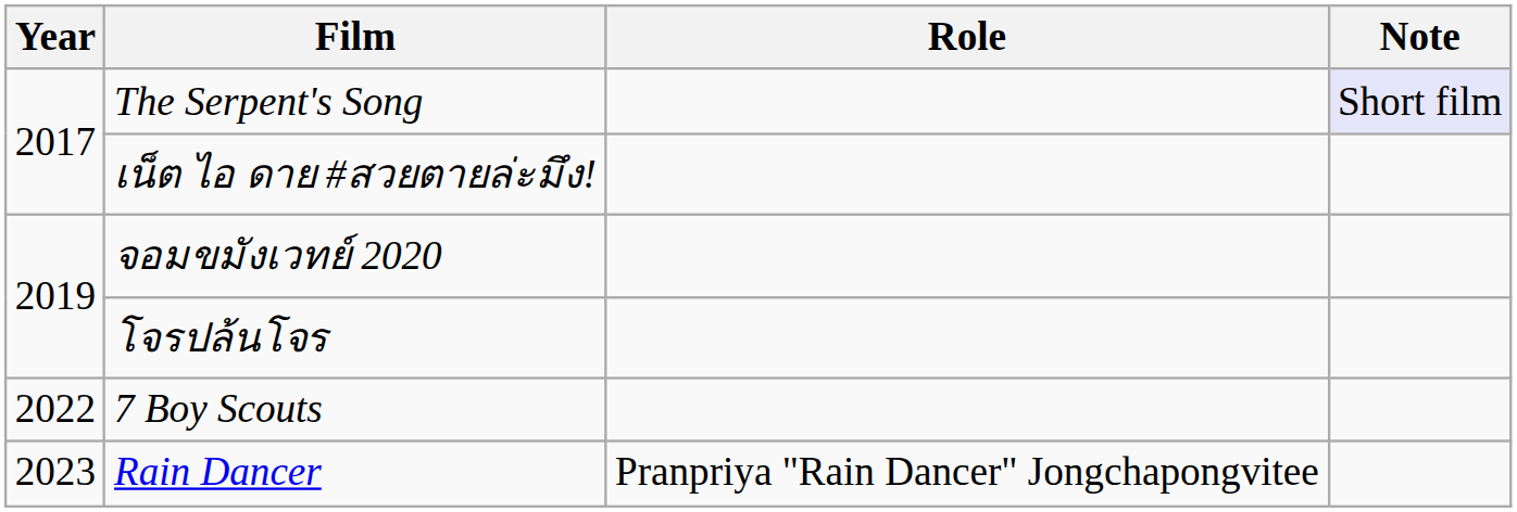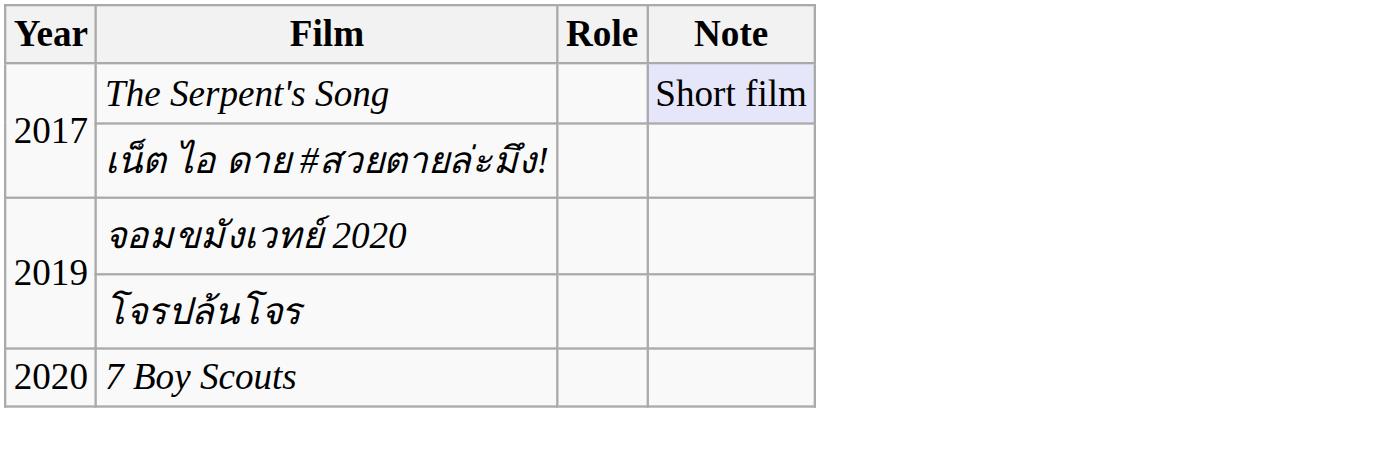 <table class="wikitable sortable">
 <tr>
 <th>Year</th>
 <th>Film</th>
 <th>Role</th>
 <th class="unsortable">Note</th>
 </tr>
 <tr>
 <td rowspan="2">2017</td>
 <td><em>The Serpent's Song</em></td>
 <td></td>
 <td style="background: lavender;">Short film</td>
 </tr>
 <tr>
 <td><em>เน็ต ไอ ดาย #สวยตายล่ะมึง!</em></td>
 <td></td>
 <td></td>
 </tr>
 <tr>
 <td rowspan="2">2019</td>
 <td><em>จอมขมังเวทย์ 2020</em></td>
 <td></td>
 <td></td>
 </tr>
 <tr>
 <td><em>โจรปล้นโจร</em></td>
 <td></td>
 <td></td>
 </tr>
 <tr>
-<td>2022</td>
+<td>2020</td>
 <td><em>7 Boy Scouts</em></td>
 <td></td>
 <td></td>
 </tr>
-<tr>
-<td>2023</td>
-<td><em><a href='#'>Rain Dancer</a></em></td>
-<td>Pranpriya "Rain Dancer" Jongchapongvitee</td>
-<td></td>
-</tr>
 </table>
